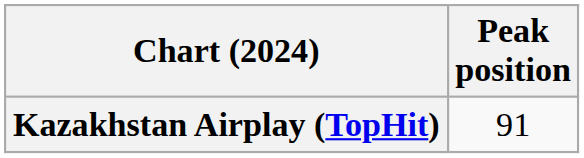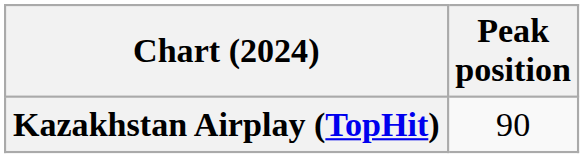 <table class="wikitable plainrowheaders" style="text-align:center">
 <tr>
 <th scope="col">Chart (2024)</th>
 <th scope="col">Peak<br>position</th>
 </tr>
 <tr>
 <th scope="row">Kazakhstan Airplay (<a href='#'>TopHit</a>)</th>
-<td>91</td>
+<td>90</td>
 </tr>
 </table>
